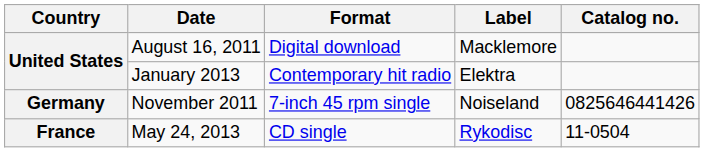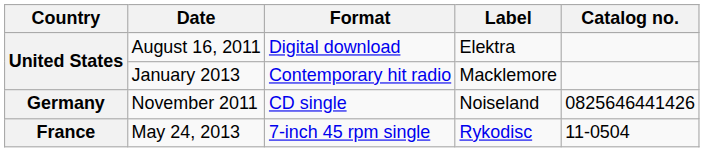 <table class="wikitable plainrowheaders">
 <tr>
 <th scope="col">Country</th>
 <th scope="col">Date</th>
 <th scope="col">Format</th>
 <th scope="col">Label</th>
 <th scope="col">Catalog no.</th>
 </tr>
 <tr>
 <th rowspan="2" scope="row">United States</th>
 <td>August 16, 2011</td>
 <td><a href='#'>Digital download</a></td>
-<td>Macklemore</td>
+<td>Elektra</td>
 <td></td>
 </tr>
 <tr>
 <td>January 2013</td>
 <td><a href='#'>Contemporary hit radio</a></td>
-<td>Elektra</td>
+<td>Macklemore</td>
 <td></td>
 </tr>
 <tr>
 <th scope="row">Germany</th>
 <td>November 2011</td>
-<td><a href='#'>7-inch 45 rpm single</a></td>
+<td><a href='#'>CD single</a></td>
 <td>Noiseland</td>
 <td>0825646441426</td>
 </tr>
 <tr>
 <th scope="row">France</th>
 <td>May 24, 2013</td>
-<td><a href='#'>CD single</a></td>
+<td><a href='#'>7-inch 45 rpm single</a></td>
 <td><a href='#'>Rykodisc</a></td>
 <td>11-0504</td>
 </tr>
 </table>
